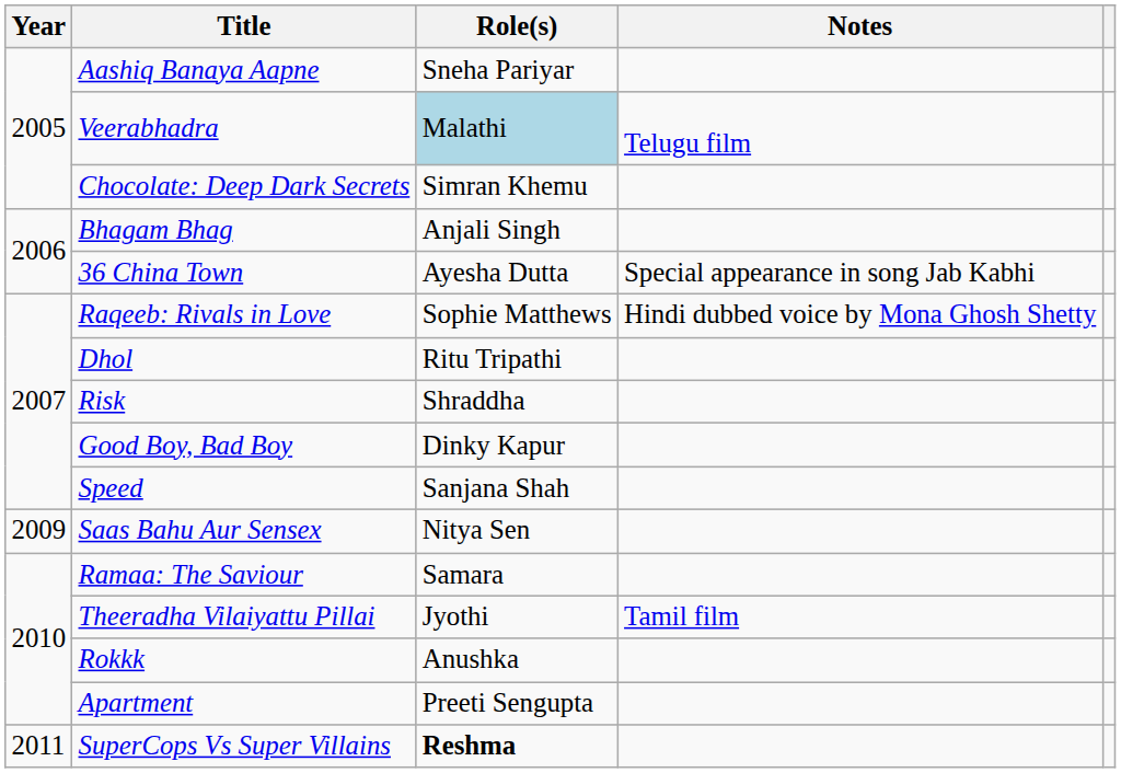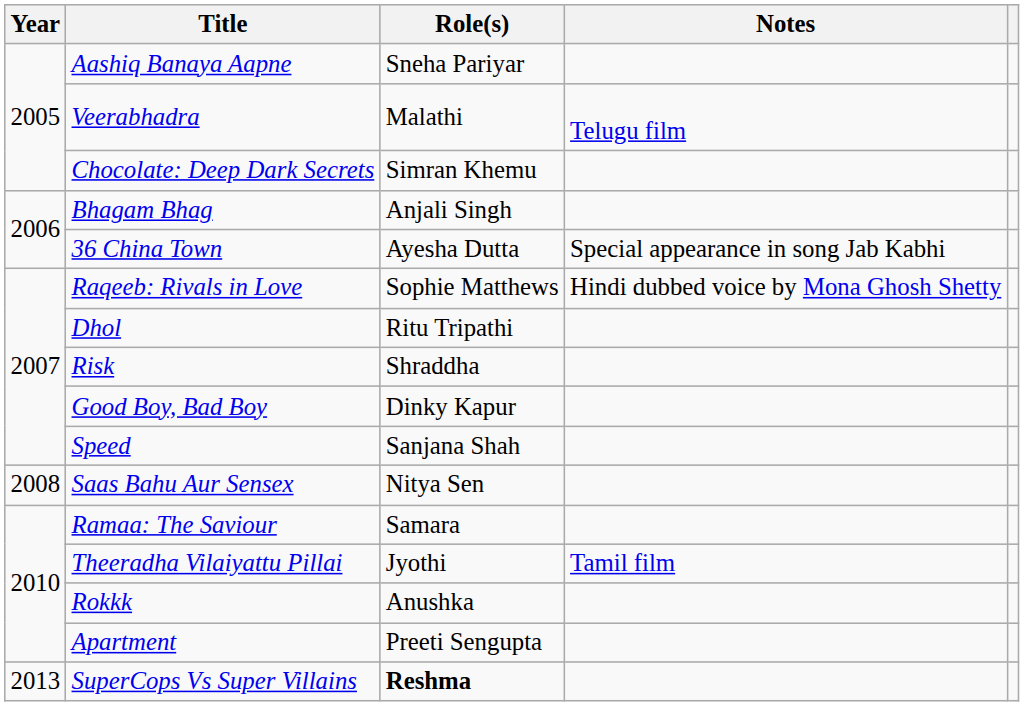 <table class="wikitable sortable">
 <tr>
 <th scope="col">Year</th>
 <th scope="col">Title</th>
 <th scope="col">Role(s)</th>
 <th scope="col" class="unsortable">Notes</th>
 <th scope="col" class="unsortable"></th>
 </tr>
 <tr>
 <td rowspan="3">2005</td>
 <td><em><a href='#'>Aashiq Banaya Aapne</a></em></td>
 <td>Sneha Pariyar</td>
 <td></td>
 <td></td>
 </tr>
 <tr>
 <td><em><a href='#'>Veerabhadra</a></em></td>
-<td style="background: lightblue;">Malathi</td>
+<td>Malathi</td>
 <td><br><a href='#'>Telugu film</a></td>
 <td></td>
 </tr>
 <tr>
 <td><em><a href='#'>Chocolate: Deep Dark Secrets</a></em></td>
 <td>Simran Khemu</td>
 <td></td>
 <td></td>
 </tr>
 <tr>
 <td rowspan="2">2006</td>
 <td><em><a href='#'>Bhagam Bhag</a></em></td>
 <td>Anjali Singh</td>
 <td></td>
 <td></td>
 </tr>
 <tr>
 <td><em><a href='#'>36 China Town</a></em></td>
 <td>Ayesha Dutta</td>
 <td>Special appearance in song Jab Kabhi</td>
 <td></td>
 </tr>
 <tr>
 <td rowspan="5">2007</td>
 <td><em><a href='#'>Raqeeb: Rivals in Love</a></em></td>
 <td>Sophie Matthews</td>
 <td>Hindi dubbed voice by <a href='#'>Mona Ghosh Shetty</a></td>
 <td></td>
 </tr>
 <tr>
 <td><em><a href='#'>Dhol</a></em></td>
 <td>Ritu Tripathi</td>
 <td></td>
 <td></td>
 </tr>
 <tr>
 <td><em><a href='#'>Risk</a></em></td>
 <td>Shraddha</td>
 <td></td>
 <td></td>
 </tr>
 <tr>
 <td><em><a href='#'>Good Boy, Bad Boy</a></em></td>
 <td>Dinky Kapur</td>
 <td></td>
 <td></td>
 </tr>
 <tr>
 <td><em><a href='#'>Speed</a></em></td>
 <td>Sanjana Shah</td>
 <td></td>
 <td></td>
 </tr>
 <tr>
-<td>2009</td>
+<td>2008</td>
 <td><em><a href='#'>Saas Bahu Aur Sensex</a></em></td>
 <td>Nitya Sen</td>
 <td></td>
 <td></td>
 </tr>
 <tr>
 <td rowspan="4">2010</td>
 <td><em><a href='#'>Ramaa: The Saviour</a></em></td>
 <td>Samara</td>
 <td></td>
 <td></td>
 </tr>
 <tr>
 <td><em><a href='#'>Theeradha Vilaiyattu Pillai</a></em></td>
 <td>Jyothi</td>
 <td><a href='#'>Tamil film</a></td>
 <td></td>
 </tr>
 <tr>
 <td><em><a href='#'>Rokkk</a></em></td>
 <td>Anushka</td>
 <td></td>
 <td></td>
 </tr>
 <tr>
 <td><em><a href='#'>Apartment</a></em></td>
 <td>Preeti Sengupta</td>
 <td></td>
 <td></td>
 </tr>
 <tr>
-<td>2011</td>
+<td>2013</td>
 <td><em><a href='#'>SuperCops Vs Super Villains</a></em></td>
 <td><strong>Reshma</strong></td>
 <td></td>
 <td></td>
 </tr>
 </table>
